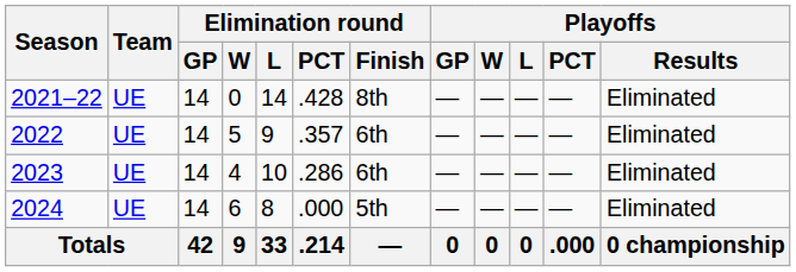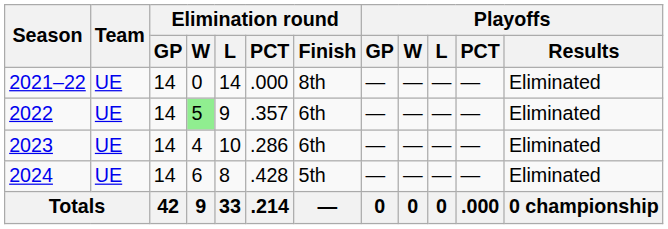 <table class="wikitable">
 <tr>
 <th rowspan="2">Season</th>
 <th rowspan="2">Team</th>
 <th colspan="5">Elimination round</th>
 <th colspan="5">Playoffs</th>
 </tr>
 <tr>
 <th>GP</th>
 <th>W</th>
 <th>L</th>
 <th>PCT</th>
 <th>Finish</th>
 <th>GP</th>
 <th>W</th>
 <th>L</th>
 <th>PCT</th>
 <th>Results</th>
 </tr>
 <tr>
 <td><a href='#'>2021–22</a></td>
 <td><a href='#'>UE</a></td>
 <td>14</td>
 <td>0</td>
 <td>14</td>
-<td>.428</td>
+<td>.000</td>
 <td>8th</td>
 <td>—</td>
 <td>—</td>
 <td>—</td>
 <td>—</td>
 <td>Eliminated</td>
 </tr>
 <tr>
 <td><a href='#'>2022</a></td>
 <td><a href='#'>UE</a></td>
 <td>14</td>
-<td>5</td>
+<td style="background: lightgreen;">5</td>
 <td>9</td>
 <td>.357</td>
 <td>6th</td>
 <td>—</td>
 <td>—</td>
 <td>—</td>
 <td>—</td>
 <td>Eliminated</td>
 </tr>
 <tr>
 <td><a href='#'>2023</a></td>
 <td><a href='#'>UE</a></td>
 <td>14</td>
 <td>4</td>
 <td>10</td>
 <td>.286</td>
 <td>6th</td>
 <td>—</td>
 <td>—</td>
 <td>—</td>
 <td>—</td>
 <td>Eliminated</td>
 </tr>
 <tr>
 <td><a href='#'>2024</a></td>
 <td><a href='#'>UE</a></td>
 <td>14</td>
 <td>6</td>
 <td>8</td>
-<td>.000</td>
+<td>.428</td>
 <td>5th</td>
 <td>—</td>
 <td>—</td>
 <td>—</td>
 <td>—</td>
 <td>Eliminated</td>
 </tr>
 <tr>
 <th colspan="2">Totals</th>
 <th>42</th>
 <th>9</th>
 <th>33</th>
 <th>.214</th>
 <th>—</th>
 <th>0</th>
 <th>0</th>
 <th>0</th>
 <th>.000</th>
 <th>0 championship</th>
 </tr>
 </table>
